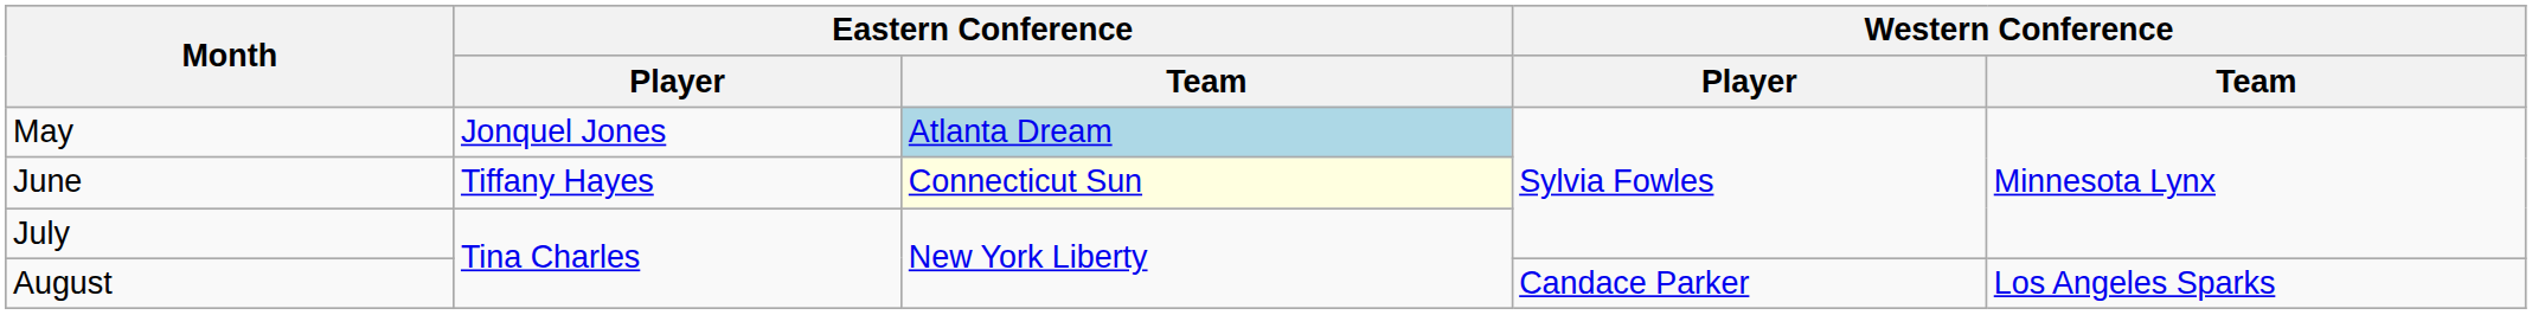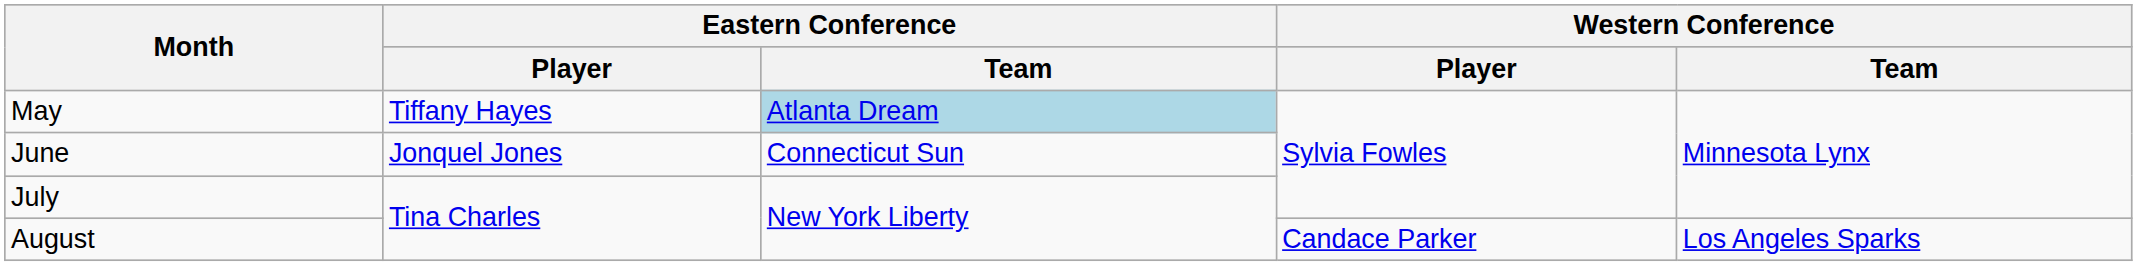 <table class="wikitable" style="width: 80%">
 <tr>
 <th rowspan=2 width=60>Month</th>
 <th colspan=2 width=120>Eastern Conference</th>
 <th colspan=2 width=120>Western Conference</th>
 </tr>
 <tr>
 <th width=60>Player</th>
 <th width=60>Team</th>
 <th width=60>Player</th>
 <th width=60>Team</th>
 </tr>
 <tr>
 <td>May</td>
-<td><a href='#'>Jonquel Jones</a></td>
+<td><a href='#'>Tiffany Hayes</a></td>
 <td style="background: lightblue;"><a href='#'>Atlanta Dream</a></td>
 <td rowspan="3"><a href='#'>Sylvia Fowles</a> </td>
 <td rowspan="3"><a href='#'>Minnesota Lynx</a></td>
 </tr>
 <tr>
 <td>June</td>
-<td><a href='#'>Tiffany Hayes</a></td>
-<td style="background: lightyellow;"><a href='#'>Connecticut Sun</a></td>
+<td><a href='#'>Jonquel Jones</a></td>
+<td><a href='#'>Connecticut Sun</a></td>
 </tr>
 <tr>
 <td>July</td>
 <td rowspan="2"><a href='#'>Tina Charles</a> </td>
 <td rowspan="2"><a href='#'>New York Liberty</a></td>
 </tr>
 <tr>
 <td>August</td>
 <td><a href='#'>Candace Parker</a></td>
 <td><a href='#'>Los Angeles Sparks</a></td>
 </tr>
 </table>
